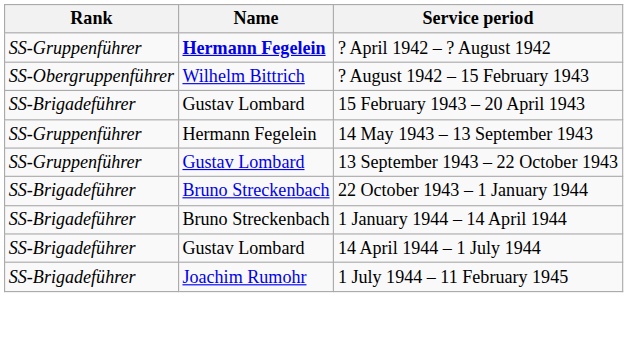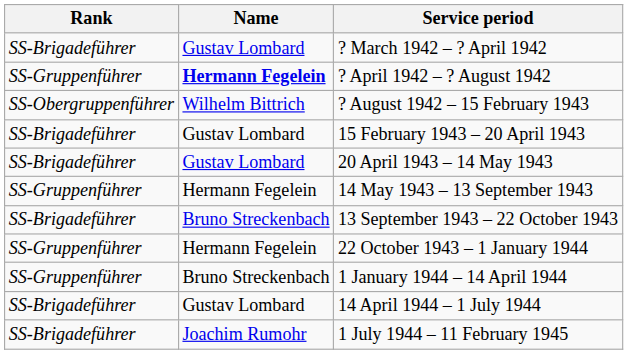 <table class="wikitable">
 <tr>
 <th>Rank</th>
 <th>Name</th>
 <th>Service period</th>
+</tr>
+<tr>
+<td><em>SS-Brigadeführer</em></td>
+<td><a href='#'>Gustav Lombard</a></td>
+<td>? March 1942 – ? April 1942</td>
 </tr>
 <tr>
 <td><em>SS-Gruppenführer</em></td>
 <td><strong><a href='#'>Hermann Fegelein</a></strong></td>
 <td>? April 1942 – ? August 1942</td>
 </tr>
 <tr>
 <td><em>SS-Obergruppenführer</em></td>
 <td><a href='#'>Wilhelm Bittrich</a></td>
 <td>? August 1942 – 15 February 1943</td>
 </tr>
 <tr>
 <td><em>SS-Brigadeführer</em></td>
 <td>Gustav Lombard</td>
 <td>15 February 1943 – 20 April 1943</td>
 </tr>
 <tr>
+<td><em>SS-Brigadeführer</em></td>
+<td><a href='#'>Gustav Lombard</a></td>
+<td>20 April 1943 – 14 May 1943</td>
+</tr>
+<tr>
 <td><em>SS-Gruppenführer</em></td>
 <td>Hermann Fegelein</td>
 <td>14 May 1943 – 13 September 1943</td>
 </tr>
 <tr>
-<td><em>SS-Gruppenführer</em></td>
-<td><a href='#'>Gustav Lombard</a></td>
+<td><em>SS-Brigadeführer</em></td>
+<td><a href='#'>Bruno Streckenbach</a></td>
 <td>13 September 1943 – 22 October 1943</td>
 </tr>
 <tr>
-<td><em>SS-Brigadeführer</em></td>
-<td><a href='#'>Bruno Streckenbach</a></td>
+<td><em>SS-Gruppenführer</em></td>
+<td>Hermann Fegelein</td>
 <td>22 October 1943 – 1 January 1944</td>
 </tr>
 <tr>
-<td><em>SS-Brigadeführer</em></td>
+<td><em>SS-Gruppenführer</em></td>
 <td>Bruno Streckenbach</td>
 <td>1 January 1944 – 14 April 1944</td>
 </tr>
 <tr>
 <td><em>SS-Brigadeführer</em></td>
 <td>Gustav Lombard</td>
 <td>14 April 1944 – 1 July 1944</td>
 </tr>
 <tr>
 <td><em>SS-Brigadeführer</em></td>
 <td><a href='#'>Joachim Rumohr</a></td>
 <td>1 July 1944 – 11 February 1945</td>
 </tr>
 </table>
